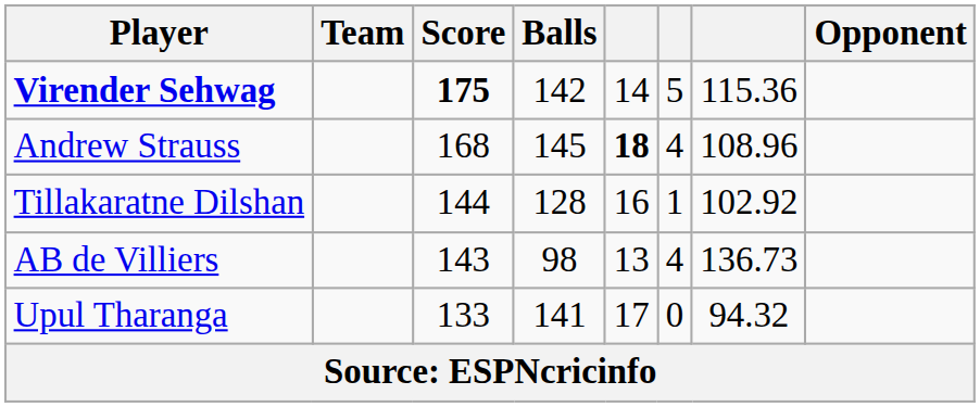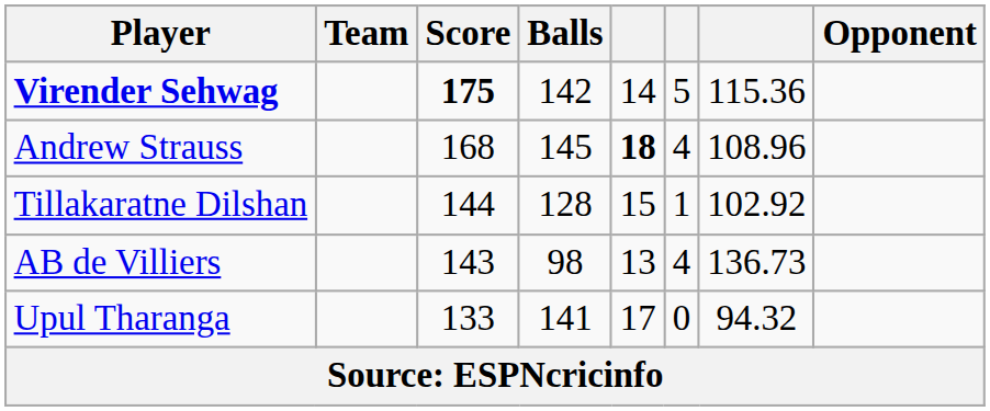 <table class="wikitable sortable" style="text-align:center">
 <tr>
 <th class="unsortable">Player</th>
 <th>Team</th>
 <th>Score</th>
 <th>Balls</th>
 <th></th>
 <th></th>
 <th></th>
 <th>Opponent</th>
 </tr>
 <tr>
 <td style="text-align:left"><strong><a href='#'>Virender Sehwag</a></strong></td>
 <td style="text-align:left"><strong></strong></td>
 <td><strong>175</strong></td>
 <td>142</td>
 <td>14</td>
 <td>5</td>
 <td>115.36</td>
 <td style="text-align:left"></td>
 </tr>
 <tr>
 <td style="text-align:left"><a href='#'>Andrew Strauss</a></td>
 <td style="text-align:left"></td>
 <td>168</td>
 <td>145</td>
 <td><strong>18</strong></td>
 <td>4</td>
 <td>108.96</td>
 <td style="text-align:left"></td>
 </tr>
 <tr>
 <td style="text-align:left"><a href='#'>Tillakaratne Dilshan</a></td>
 <td style="text-align:left"></td>
 <td>144</td>
 <td>128</td>
-<td>16</td>
+<td>15</td>
 <td>1</td>
 <td>102.92</td>
 <td style="text-align:left"></td>
 </tr>
 <tr>
 <td style="text-align:left"><a href='#'>AB de Villiers</a></td>
 <td style="text-align:left"></td>
 <td>143</td>
 <td>98</td>
 <td>13</td>
 <td>4</td>
 <td>136.73</td>
 <td style="text-align:left"></td>
 </tr>
 <tr>
 <td style="text-align:left"><a href='#'>Upul Tharanga</a></td>
 <td style="text-align:left"></td>
 <td>133</td>
 <td>141</td>
 <td>17</td>
 <td>0</td>
 <td>94.32</td>
 <td style="text-align:left"></td>
 </tr>
 <tr>
 <th colspan=12>Source: ESPNcricinfo </th>
 </tr>
 </table>
